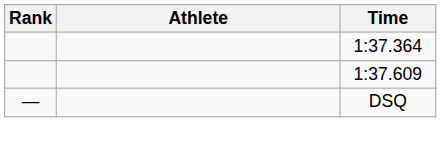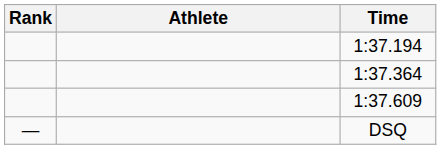 <table class=wikitable style="text-align:center">
 <tr>
 <th width=40>Rank</th>
 <th width=250>Athlete</th>
 <th width=80>Time</th>
+</tr>
+<tr>
+<td></td>
+<td align=left></td>
+<td>1:37.194</td>
 </tr>
 <tr>
 <td></td>
 <td align=left></td>
 <td>1:37.364</td>
 </tr>
 <tr>
 <td></td>
 <td align=left></td>
 <td>1:37.609</td>
 </tr>
 <tr>
 <td>—</td>
 <td align=left></td>
 <td>DSQ</td>
 </tr>
 </table>
